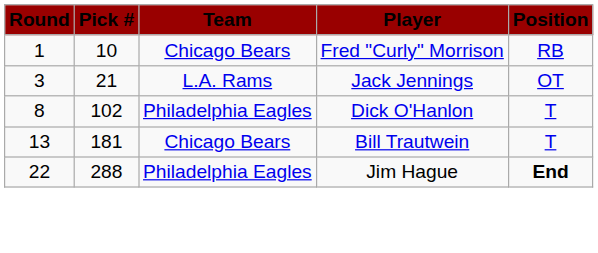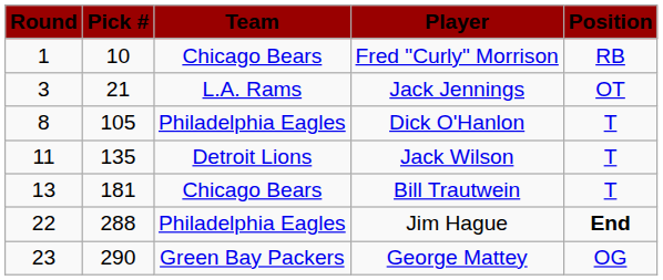 <table class="wikitable" style="text-align:center">
 <tr style="background:#900;">
 <td><strong><span>Round</span></strong></td>
 <td><strong><span>Pick #</span></strong></td>
 <td><strong><span>Team</span></strong></td>
 <td><strong><span>Player</span></strong></td>
 <td><strong><span>Position</span></strong></td>
 </tr>
 <tr>
 <td>1</td>
 <td align=center>10</td>
 <td><a href='#'>Chicago Bears</a></td>
 <td><a href='#'>Fred "Curly" Morrison</a></td>
 <td><a href='#'>RB</a></td>
 </tr>
 <tr>
 <td>3</td>
 <td align=center>21</td>
 <td><a href='#'>L.A. Rams</a></td>
 <td><a href='#'>Jack Jennings</a></td>
 <td><a href='#'>OT</a></td>
 </tr>
 <tr>
 <td>8</td>
-<td align=center>102</td>
+<td align=center>105</td>
 <td><a href='#'>Philadelphia Eagles</a></td>
 <td><a href='#'>Dick O'Hanlon</a></td>
+<td><a href='#'>T</a></td>
+</tr>
+<tr>
+<td>11</td>
+<td align=center>135</td>
+<td><a href='#'>Detroit Lions</a></td>
+<td><a href='#'>Jack Wilson</a></td>
 <td><a href='#'>T</a></td>
 </tr>
 <tr>
 <td>13</td>
 <td align=center>181</td>
 <td><a href='#'>Chicago Bears</a></td>
 <td><a href='#'>Bill Trautwein</a></td>
 <td><a href='#'>T</a></td>
 </tr>
 <tr>
 <td>22</td>
 <td align=center>288</td>
 <td><a href='#'>Philadelphia Eagles</a></td>
 <td>Jim Hague</td>
 <td><strong>End</strong></td>
 </tr>
+<tr>
+<td>23</td>
+<td align=center>290</td>
+<td><a href='#'>Green Bay Packers</a></td>
+<td><a href='#'>George Mattey</a></td>
+<td><a href='#'>OG</a></td>
+</tr>
 </table>
